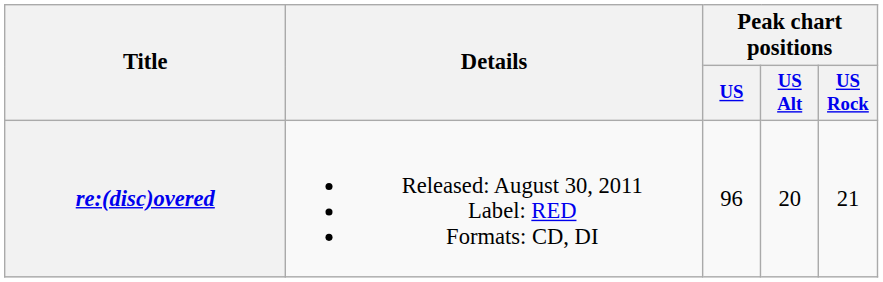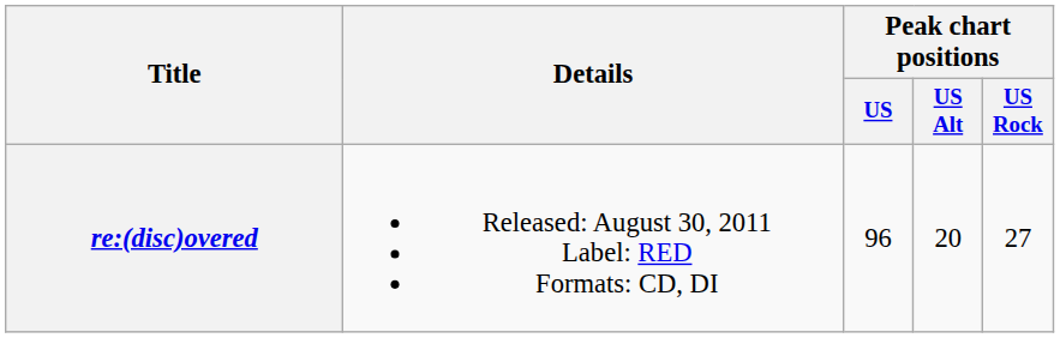 <table class="wikitable plainrowheaders" style="text-align:center;">
 <tr>
 <th rowspan="2" style="width:12em;">Title</th>
 <th rowspan="2" style="width:18em;">Details</th>
 <th colspan="3">Peak chart positions</th>
 </tr>
 <tr style="font-size:smaller;">
 <th style="width:35px;"><a href='#'>US</a><br></th>
 <th style="width:35px;"><a href='#'>US<br>Alt</a><br></th>
 <th style="width:35px;"><a href='#'>US<br>Rock</a><br></th>
 </tr>
 <tr>
 <th scope="row"><em><a href='#'>re:(disc)overed</a></em></th>
 <td><br><ul><li>Released: August 30, 2011</li><li>Label: <a href='#'>RED</a></li><li>Formats: CD, DI</li></ul></td>
 <td>96</td>
 <td>20</td>
-<td>21</td>
+<td>27</td>
 </tr>
 </table>
